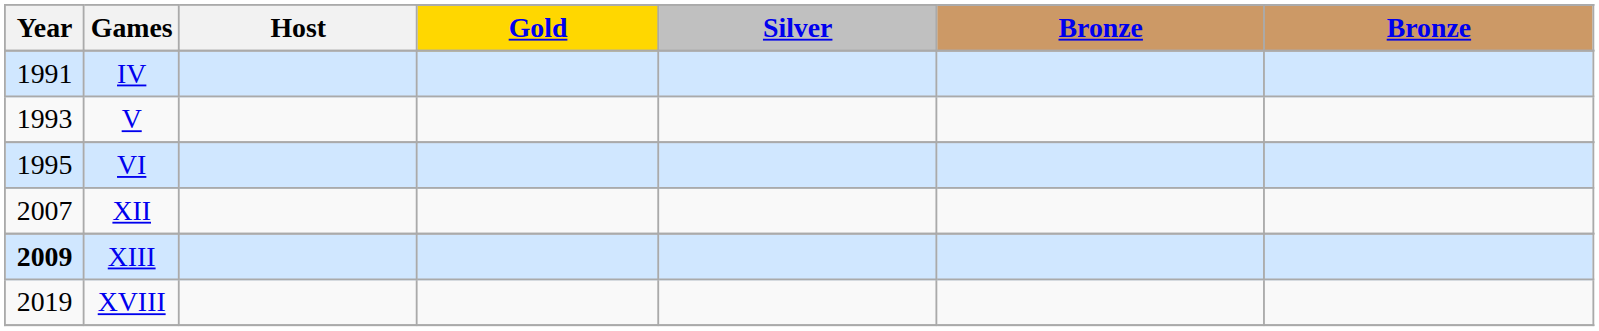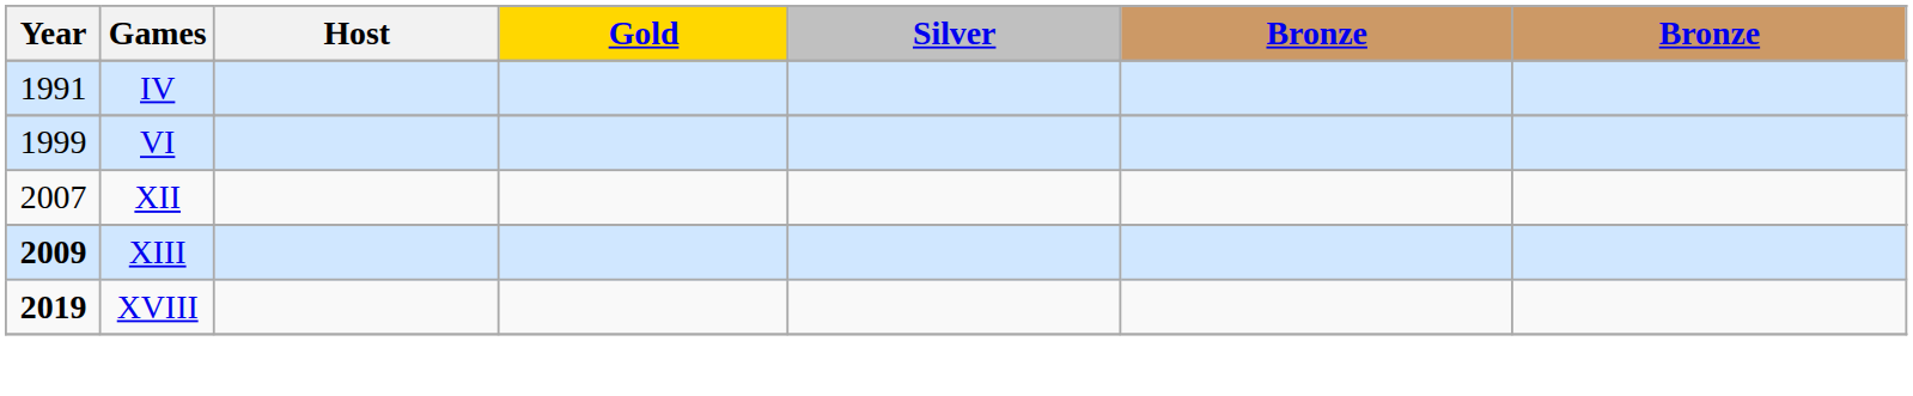 <table class="wikitable" style="text-align: center; font-size:95%;">
 <tr>
 <th rowspan="2" style="width:5%;">Year</th>
 <th rowspan="2" style="width:5%;">Games</th>
 <th rowspan="2" style="width:15%;">Host</th>
 </tr>
 <tr>
 <th style="background-color: gold"><a href='#'>Gold</a></th>
 <th style="background-color: silver"><a href='#'>Silver</a></th>
 <th style="background-color: #CC9966"><a href='#'>Bronze</a></th>
 <th style="background-color: #CC9966"><a href='#'>Bronze</a></th>
 </tr>
 <tr>
 </tr>
 <tr>
 </tr>
 <tr style="text-align:center; background:#d0e7ff;">
 <td>1991</td>
 <td align=center><a href='#'>IV</a></td>
 <td align="left"></td>
 <td align="left"></td>
 <td align="left"></td>
 <td align="left"></td>
 <td></td>
 </tr>
 <tr>
-<td>1993</td>
-<td align=center><a href='#'>V</a></td>
-<td align="left"></td>
-<td align="left"></td>
-<td align="left"></td>
-<td align="left"></td>
-<td></td>
-</tr>
-<tr>
 </tr>
 <tr style="text-align:center; background:#d0e7ff;">
-<td>1995</td>
+<td>1999</td>
 <td align=center><a href='#'>VI</a></td>
 <td align="left"></td>
 <td align="left"></td>
 <td align="left"></td>
 <td align="left"></td>
 <td></td>
 </tr>
 <tr>
 <td>2007</td>
 <td align=center><a href='#'>XII</a></td>
 <td align="left"></td>
 <td align="left"></td>
 <td align="left"></td>
 <td align="left"></td>
 <td align="left"> </td>
 </tr>
 <tr>
 </tr>
 <tr style="text-align:center; background:#d0e7ff;">
 <td><strong>2009</strong></td>
 <td align=center><a href='#'>XIII</a></td>
 <td align="left"></td>
 <td align="left"></td>
 <td align="left"></td>
 <td align="left"></td>
 <td align="left"></td>
 </tr>
 <tr>
-<td>2019</td>
+<td><strong>2019</strong></td>
 <td align=center><a href='#'>XVIII</a></td>
 <td align="left"></td>
 <td align="left"></td>
 <td align="left"></td>
 <td align="left"></td>
 <td align="left"></td>
 </tr>
 <tr>
 </tr>
 </table>
